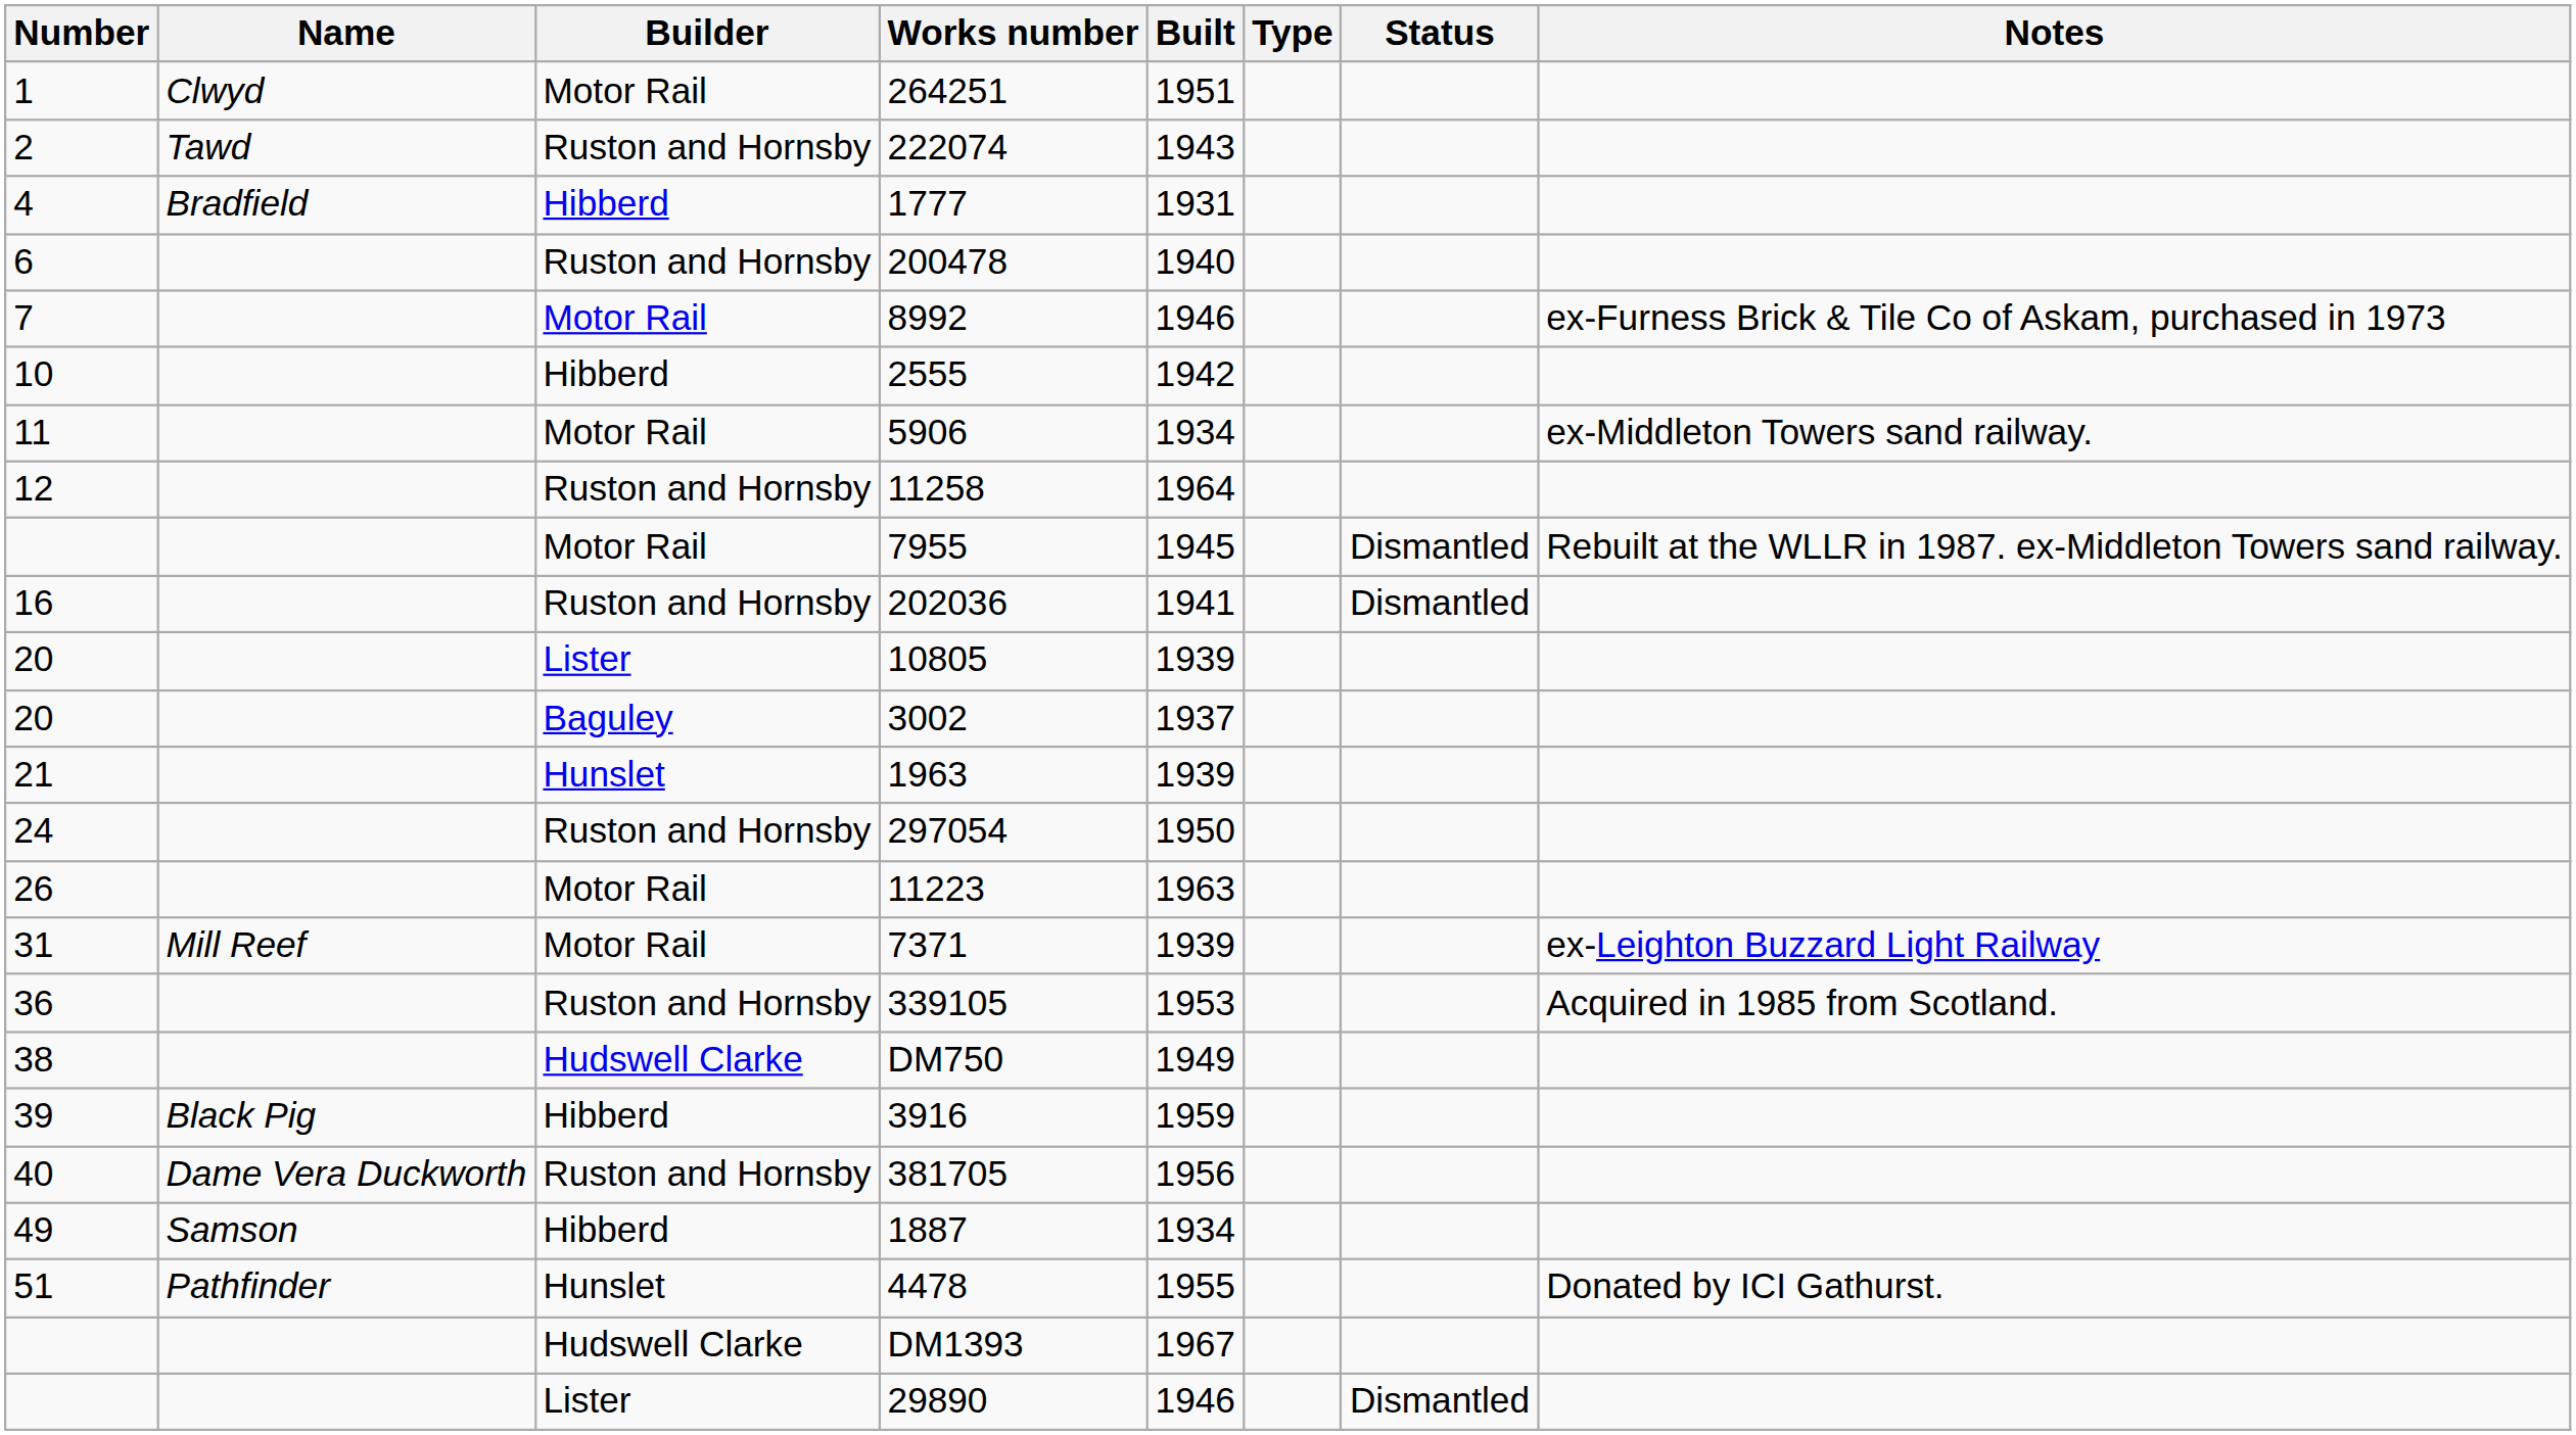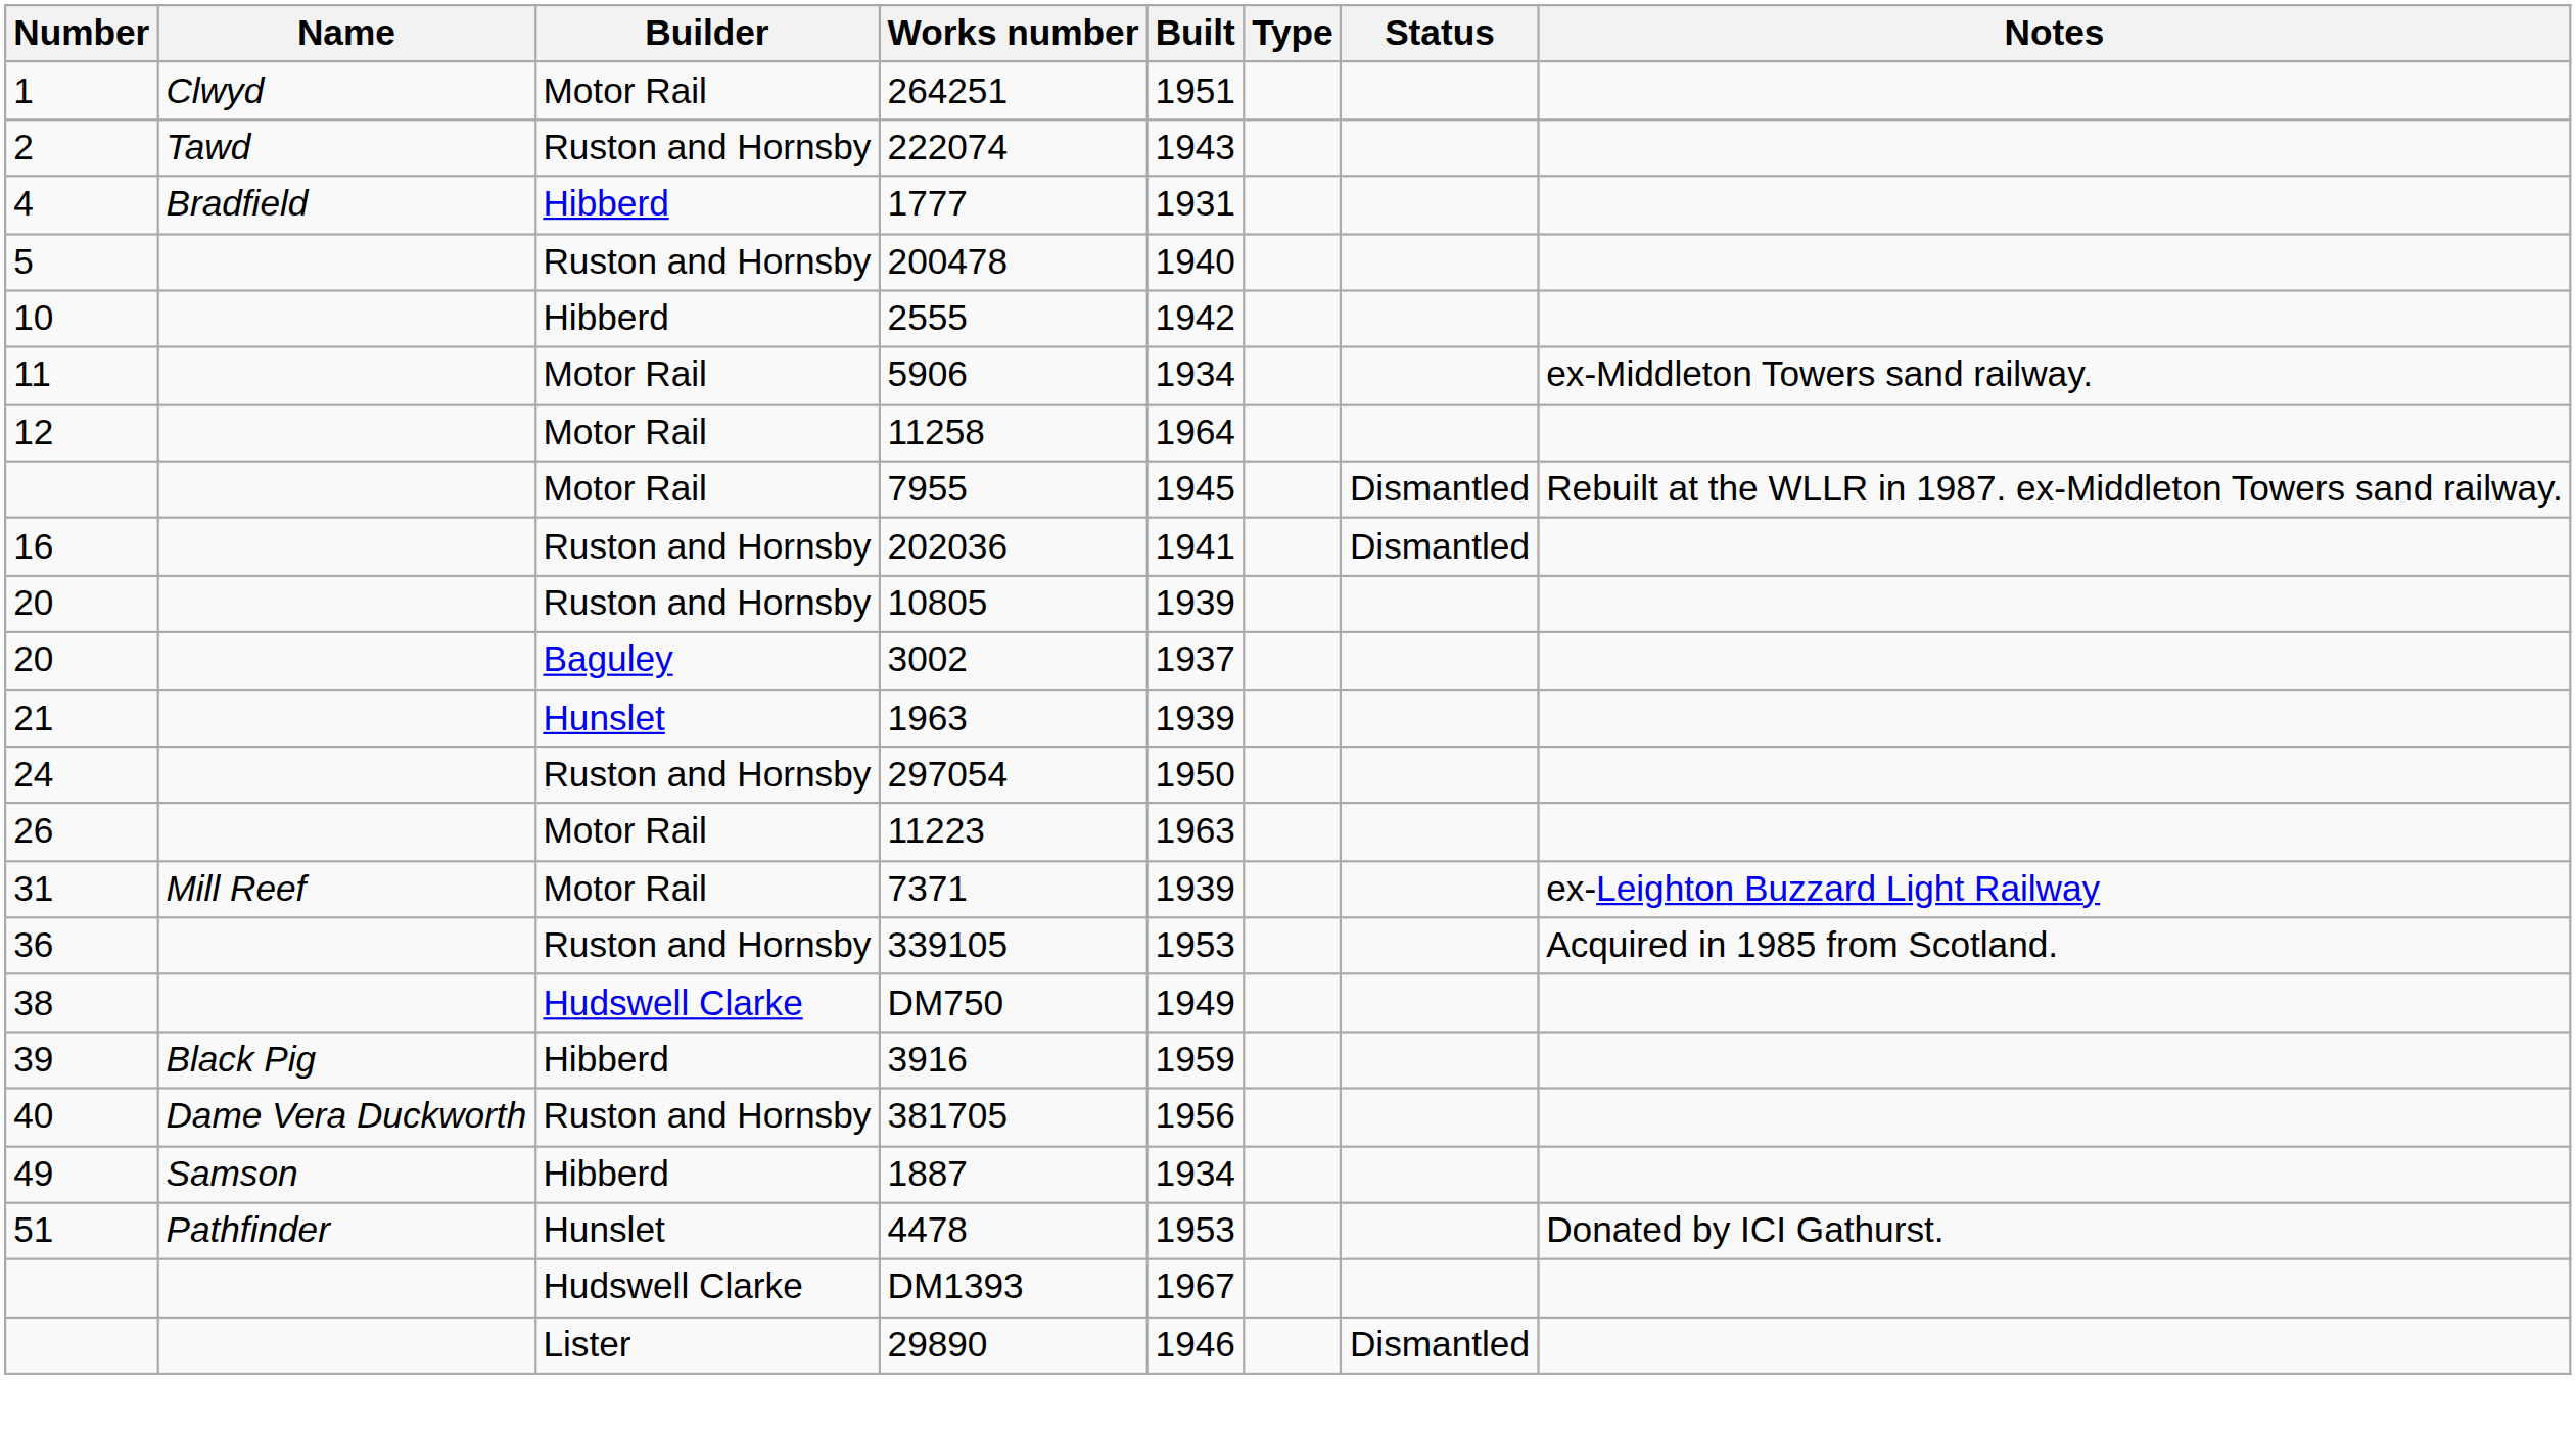 <table class="wikitable sortable">
 <tr>
 <th>Number</th>
 <th>Name</th>
 <th>Builder</th>
 <th>Works number</th>
 <th>Built</th>
 <th>Type</th>
 <th>Status</th>
 <th>Notes</th>
 </tr>
 <tr>
 <td>1</td>
 <td><em>Clwyd</em></td>
 <td>Motor Rail</td>
 <td>264251</td>
 <td>1951</td>
 <td></td>
 <td></td>
 <td></td>
 </tr>
 <tr>
 <td>2</td>
 <td><em>Tawd</em></td>
 <td>Ruston and Hornsby</td>
 <td>222074</td>
 <td>1943</td>
 <td></td>
 <td></td>
 <td></td>
 </tr>
 <tr>
 <td>4</td>
 <td><em>Bradfield</em></td>
 <td><a href='#'>Hibberd</a></td>
 <td>1777</td>
 <td>1931</td>
 <td></td>
 <td></td>
 <td></td>
 </tr>
 <tr>
-<td>6</td>
+<td>5</td>
 <td></td>
 <td>Ruston and Hornsby</td>
 <td>200478</td>
 <td>1940</td>
 <td></td>
 <td></td>
 <td></td>
-</tr>
-<tr>
-<td>7</td>
-<td></td>
-<td><a href='#'>Motor Rail</a></td>
-<td>8992</td>
-<td>1946</td>
-<td></td>
-<td></td>
-<td> ex-Furness Brick & Tile Co of Askam, purchased in 1973</td>
 </tr>
 <tr>
 <td>10</td>
 <td></td>
 <td>Hibberd</td>
 <td>2555</td>
 <td>1942</td>
 <td></td>
 <td></td>
 <td></td>
 </tr>
 <tr>
 <td>11</td>
 <td></td>
 <td>Motor Rail</td>
 <td>5906</td>
 <td>1934</td>
 <td></td>
 <td></td>
 <td> ex-Middleton Towers sand railway.</td>
 </tr>
 <tr>
 <td>12</td>
 <td></td>
-<td>Ruston and Hornsby</td>
+<td>Motor Rail</td>
 <td>11258</td>
 <td>1964</td>
 <td></td>
 <td></td>
 <td></td>
 </tr>
 <tr>
 <td></td>
 <td></td>
 <td>Motor Rail</td>
 <td>7955</td>
 <td>1945</td>
 <td></td>
 <td>Dismantled</td>
 <td>Rebuilt at the WLLR in 1987. ex-Middleton Towers sand railway.</td>
 </tr>
 <tr>
 <td>16</td>
 <td></td>
 <td>Ruston and Hornsby</td>
 <td>202036</td>
 <td>1941</td>
 <td></td>
 <td>Dismantled</td>
 <td></td>
 </tr>
 <tr>
 <td>20</td>
 <td></td>
-<td><a href='#'>Lister</a></td>
+<td>Ruston and Hornsby</td>
 <td>10805</td>
 <td>1939</td>
 <td></td>
 <td></td>
 <td></td>
 </tr>
 <tr>
 <td>20</td>
 <td></td>
 <td><a href='#'>Baguley</a></td>
 <td>3002</td>
 <td>1937</td>
 <td></td>
 <td></td>
 <td></td>
 </tr>
 <tr>
 <td>21</td>
 <td></td>
 <td><a href='#'>Hunslet</a></td>
 <td>1963</td>
 <td>1939</td>
 <td></td>
 <td></td>
 <td></td>
 </tr>
 <tr>
 <td>24</td>
 <td></td>
 <td>Ruston and Hornsby</td>
 <td>297054</td>
 <td>1950</td>
 <td></td>
 <td></td>
 <td></td>
 </tr>
 <tr>
 <td>26</td>
 <td></td>
 <td>Motor Rail</td>
 <td>11223</td>
 <td>1963</td>
 <td></td>
 <td></td>
 <td></td>
 </tr>
 <tr>
 <td>31</td>
 <td><em>Mill Reef</em></td>
 <td>Motor Rail</td>
 <td>7371</td>
 <td>1939</td>
 <td></td>
 <td></td>
 <td>ex-<a href='#'>Leighton Buzzard Light Railway</a></td>
 </tr>
 <tr>
 <td>36</td>
 <td></td>
 <td>Ruston and Hornsby</td>
 <td>339105</td>
 <td>1953</td>
 <td></td>
 <td></td>
 <td> Acquired in 1985 from Scotland.</td>
 </tr>
 <tr>
 <td>38</td>
 <td></td>
 <td><a href='#'>Hudswell Clarke</a></td>
 <td>DM750</td>
 <td>1949</td>
 <td></td>
 <td></td>
 <td></td>
 </tr>
 <tr>
 <td>39</td>
 <td><em>Black Pig</em></td>
 <td>Hibberd</td>
 <td>3916</td>
 <td>1959</td>
 <td></td>
 <td></td>
 <td></td>
 </tr>
 <tr>
 <td>40</td>
 <td><em>Dame Vera Duckworth</em></td>
 <td>Ruston and Hornsby</td>
 <td>381705</td>
 <td>1956</td>
 <td></td>
 <td></td>
 <td></td>
 </tr>
 <tr>
 <td>49</td>
 <td><em>Samson</em></td>
 <td>Hibberd</td>
 <td>1887</td>
 <td>1934</td>
 <td></td>
 <td></td>
 <td></td>
 </tr>
 <tr>
 <td>51</td>
 <td><em>Pathfinder</em></td>
 <td>Hunslet</td>
 <td>4478</td>
-<td>1955</td>
+<td>1953</td>
 <td></td>
 <td></td>
 <td> Donated by ICI Gathurst.</td>
 </tr>
 <tr>
 <td></td>
 <td></td>
 <td>Hudswell Clarke</td>
 <td>DM1393</td>
 <td>1967</td>
 <td></td>
 <td></td>
 <td></td>
 </tr>
 <tr>
 <td></td>
 <td></td>
 <td>Lister</td>
 <td>29890</td>
 <td>1946</td>
 <td></td>
 <td>Dismantled</td>
 <td></td>
 </tr>
 </table>
